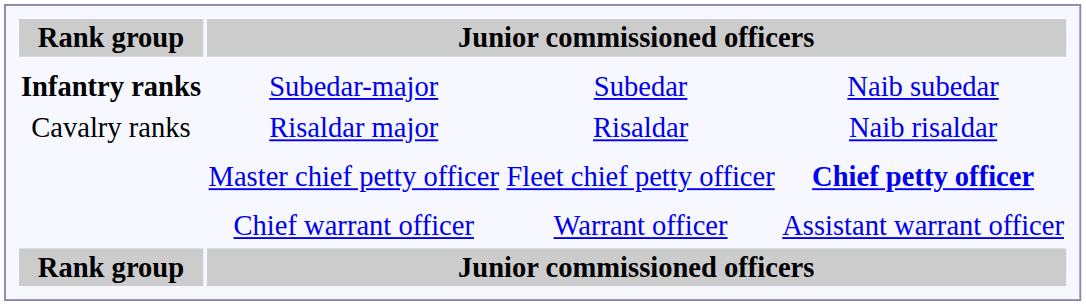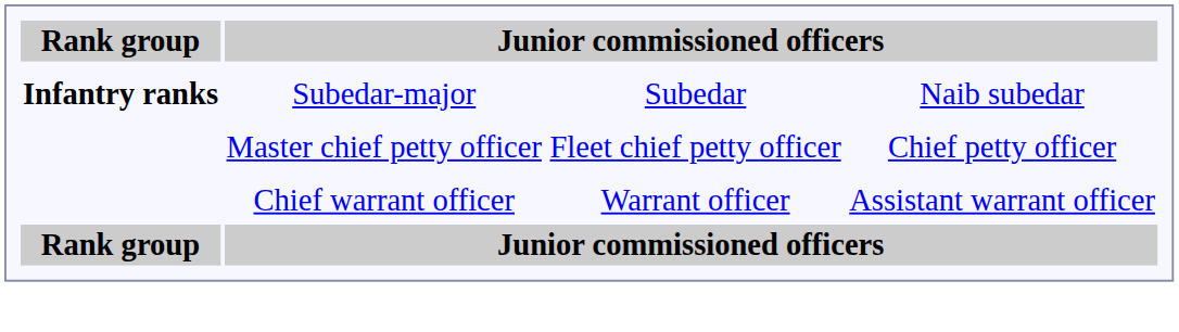 <table style="border:1px solid #8888aa; background-color:#f7f8ff; padding:5px; font-size:95%; margin: 0px 12px 12px 0px;">
 <tr style="background:#ccc;">
 <th>Rank group</th>
 <th colspan=3>Junior commissioned officers</th>
 </tr>
 <tr style="text-align:center;">
 <td><strong></strong></td>
 <td></td>
 <td></td>
 <td></td>
 </tr>
 <tr style="text-align:center;">
 <td><strong>Infantry ranks</strong></td>
 <td><a href='#'>Subedar-major</a><br></td>
 <td><a href='#'>Subedar</a><br></td>
 <td><a href='#'>Naib subedar</a><br></td>
 </tr>
 <tr style="text-align:center;">
-<td>Cavalry ranks</td>
-<td><a href='#'>Risaldar major</a><br></td>
-<td><a href='#'>Risaldar</a><br></td>
-<td><a href='#'>Naib risaldar</a><br></td>
-</tr>
-<tr style="text-align:center;">
 <td rowspan=2><strong></strong></td>
 <td></td>
 <td></td>
 <td></td>
 </tr>
 <tr style="text-align:center;">
 <td><a href='#'>Master chief petty officer</a><br></td>
 <td><a href='#'>Fleet chief petty officer</a><br></td>
-<td><strong><a href='#'>Chief petty officer</a><br></strong></td>
+<td><a href='#'>Chief petty officer</a><br></td>
 </tr>
 <tr style="text-align:center;">
 <td rowspan=2><strong></strong></td>
 <td></td>
 <td></td>
 <td></td>
 </tr>
 <tr style="text-align:center;">
 <td><a href='#'>Chief warrant officer</a></td>
 <td><a href='#'>Warrant officer</a></td>
 <td><a href='#'>Assistant warrant officer</a></td>
 </tr>
 <tr style="background:#ccc;">
 <th>Rank group</th>
 <th colspan=3>Junior commissioned officers</th>
 </tr>
 </table>
